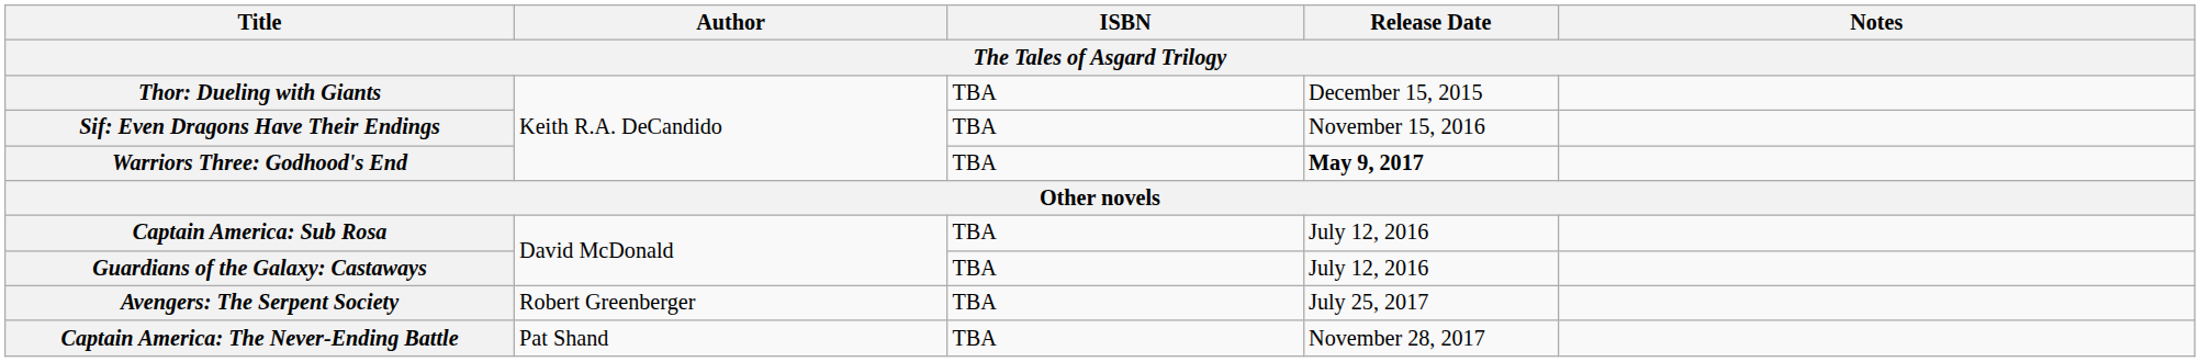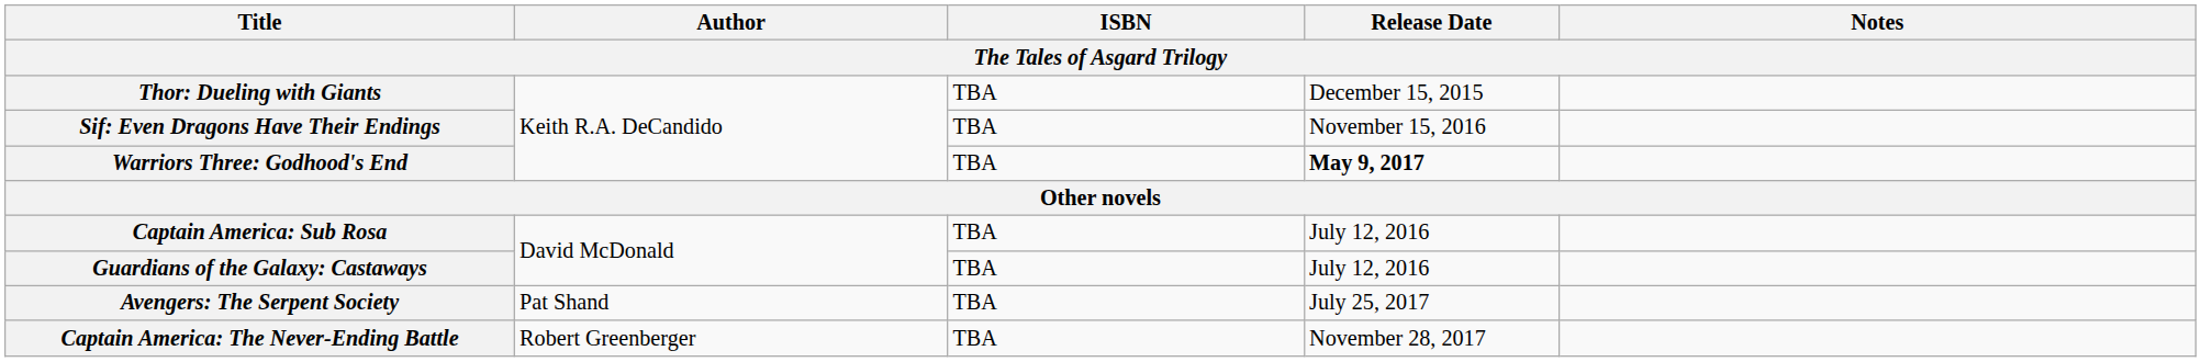 <table class="wikitable" width="100%">
 <tr>
 <th width="20%">Title</th>
 <th width="17%">Author</th>
 <th width="14%">ISBN</th>
 <th width="10%">Release Date</th>
 <th width="25%">Notes</th>
 </tr>
 <tr>
 <th colspan="5"><em>The Tales of Asgard Trilogy</em></th>
 </tr>
 <tr>
 <th><em>Thor: Dueling with Giants</em></th>
 <td rowspan="3">Keith R.A. DeCandido</td>
 <td>TBA</td>
 <td>December 15, 2015</td>
 <td></td>
 </tr>
 <tr>
 <th><em>Sif: Even Dragons Have Their Endings</em></th>
 <td>TBA</td>
 <td>November 15, 2016</td>
 <td></td>
 </tr>
 <tr>
 <th><em>Warriors Three: Godhood's End</em></th>
 <td>TBA</td>
 <td><strong>May 9, 2017</strong></td>
 <td></td>
 </tr>
 <tr>
 <th colspan="5">Other novels</th>
 </tr>
 <tr>
 <th><em>Captain America: Sub Rosa</em></th>
 <td rowspan="2">David McDonald</td>
 <td>TBA</td>
 <td>July 12, 2016</td>
 <td></td>
 </tr>
 <tr>
 <th><em>Guardians of the Galaxy: Castaways</em></th>
 <td>TBA</td>
 <td>July 12, 2016</td>
 <td></td>
 </tr>
 <tr>
 <th><em>Avengers: The Serpent Society</em></th>
-<td>Robert Greenberger</td>
+<td>Pat Shand</td>
 <td>TBA</td>
 <td>July 25, 2017</td>
 <td></td>
 </tr>
 <tr>
 <th><em>Captain America: The Never-Ending Battle</em></th>
-<td>Pat Shand</td>
+<td>Robert Greenberger</td>
 <td>TBA</td>
 <td>November 28, 2017</td>
 <td></td>
 </tr>
 </table>
